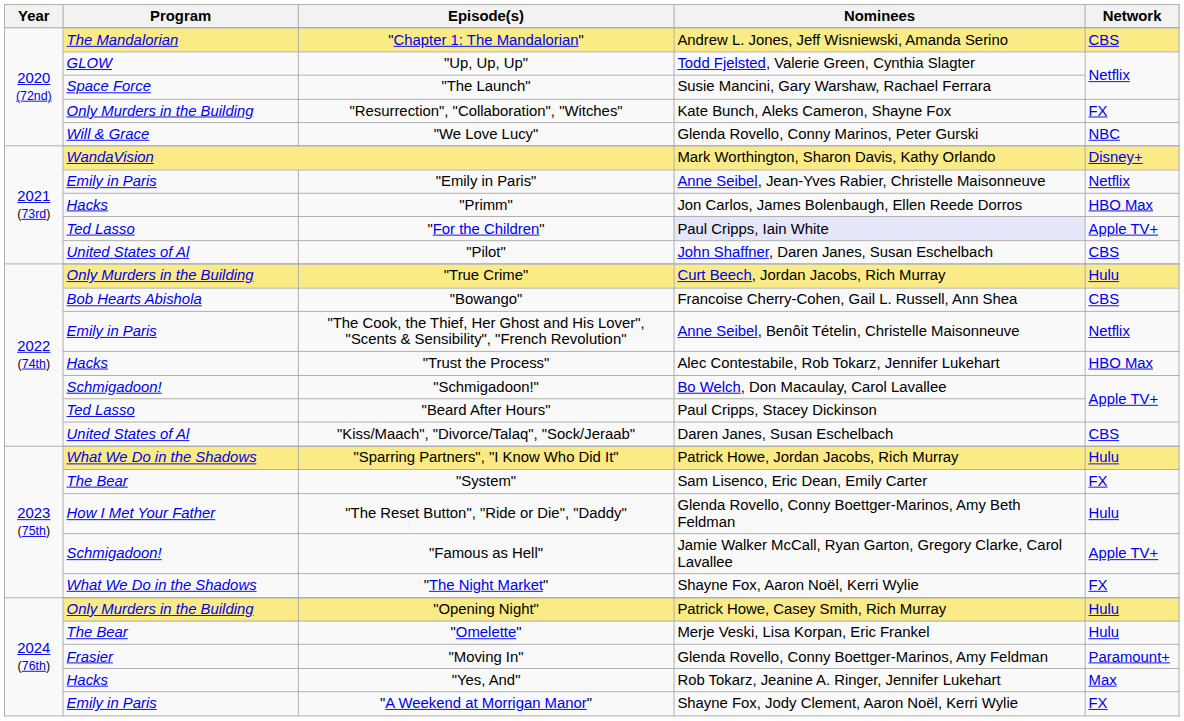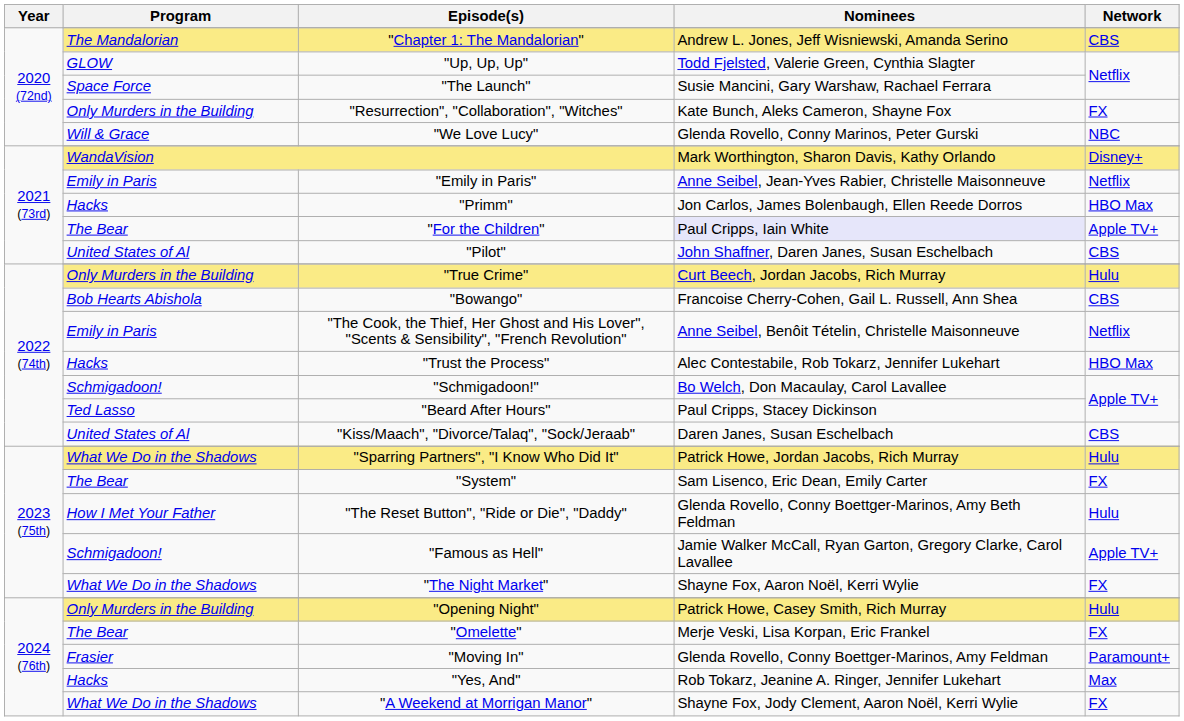 <table class="wikitable" style="width:100%">
 <tr bgcolor="#bebebe">
 <th width="5%">Year</th>
 <th width="20%">Program</th>
 <th width="32%">Episode(s)</th>
 <th width="35%">Nominees</th>
 <th width="8%">Network</th>
 </tr>
 <tr>
 <td rowspan=6 style="text-align:center"><a href='#'>2020</a><br><small><a href='#'>(72nd)</a></small><br></td>
 </tr>
 <tr style="background:#FAEB86">
 <td><em><a href='#'>The Mandalorian</a></em></td>
 <td align=center>"<a href='#'>Chapter 1: The Mandalorian</a>"</td>
 <td>Andrew L. Jones, Jeff Wisniewski, Amanda Serino</td>
 <td><a href='#'>CBS</a></td>
 </tr>
 <tr>
 <td><em><a href='#'>GLOW</a></em></td>
 <td align=center>"Up, Up, Up"</td>
 <td><a href='#'>Todd Fjelsted</a>, Valerie Green, Cynthia Slagter</td>
 <td rowspan=2><a href='#'>Netflix</a></td>
 </tr>
 <tr>
 <td><em><a href='#'>Space Force</a></em></td>
 <td align=center>"The Launch"</td>
 <td>Susie Mancini, Gary Warshaw, Rachael Ferrara</td>
 </tr>
 <tr>
 <td><em><a href='#'>Only Murders in the Building</a></em></td>
 <td align=center>"Resurrection", "Collaboration", "Witches"</td>
 <td>Kate Bunch, Aleks Cameron, Shayne Fox</td>
 <td><a href='#'>FX</a></td>
 </tr>
 <tr>
 <td><em><a href='#'>Will & Grace</a></em></td>
 <td align=center>"We Love Lucy"</td>
 <td>Glenda Rovello, Conny Marinos, Peter Gurski</td>
 <td><a href='#'>NBC</a></td>
 </tr>
 <tr>
 <td rowspan="6" style="text-align:center"><a href='#'>2021</a><br><small>(<a href='#'>73rd</a>)</small><br></td>
 </tr>
 <tr style="background:#FAEB86">
 <td colspan=2><em><a href='#'>WandaVision</a></em></td>
 <td>Mark Worthington, Sharon Davis, Kathy Orlando</td>
 <td><a href='#'>Disney+</a></td>
 </tr>
 <tr>
 <td><em><a href='#'>Emily in Paris</a></em></td>
 <td align=center>"Emily in Paris"</td>
 <td><a href='#'>Anne Seibel</a>, Jean-Yves Rabier, Christelle Maisonneuve</td>
 <td><a href='#'>Netflix</a></td>
 </tr>
 <tr>
 <td><em><a href='#'>Hacks</a></em></td>
 <td align=center>"Primm"</td>
 <td>Jon Carlos, James Bolenbaugh, Ellen Reede Dorros</td>
 <td><a href='#'>HBO Max</a></td>
 </tr>
 <tr>
-<td><em><a href='#'>Ted Lasso</a></em></td>
+<td><em><a href='#'>The Bear</a></em></td>
 <td align=center>"<a href='#'>For the Children</a>"</td>
 <td style="background: lavender;">Paul Cripps, Iain White</td>
 <td><a href='#'>Apple TV+</a></td>
 </tr>
 <tr>
 <td><em><a href='#'>United States of Al</a></em></td>
 <td align=center>"Pilot"</td>
 <td><a href='#'>John Shaffner</a>, Daren Janes, Susan Eschelbach</td>
 <td><a href='#'>CBS</a></td>
 </tr>
 <tr>
 <td rowspan="8" style="text-align:center"><a href='#'>2022</a><br><small>(<a href='#'>74th</a>)</small><br></td>
 </tr>
 <tr style="background:#FAEB86">
 <td><em><a href='#'>Only Murders in the Building</a></em></td>
 <td align=center>"True Crime"</td>
 <td><a href='#'>Curt Beech</a>, Jordan Jacobs, Rich Murray</td>
 <td><a href='#'>Hulu</a></td>
 </tr>
 <tr>
 <td><em><a href='#'>Bob Hearts Abishola</a></em></td>
 <td align=center>"Bowango"</td>
 <td>Francoise Cherry-Cohen, Gail L. Russell, Ann Shea</td>
 <td><a href='#'>CBS</a></td>
 </tr>
 <tr>
 <td><em><a href='#'>Emily in Paris</a></em></td>
 <td align=center>"The Cook, the Thief, Her Ghost and His Lover", "Scents & Sensibility", "French Revolution"</td>
 <td><a href='#'>Anne Seibel</a>, Benôit Tételin, Christelle Maisonneuve</td>
 <td><a href='#'>Netflix</a></td>
 </tr>
 <tr>
 <td><em><a href='#'>Hacks</a></em></td>
 <td align=center>"Trust the Process"</td>
 <td>Alec Contestabile, Rob Tokarz, Jennifer Lukehart</td>
 <td><a href='#'>HBO Max</a></td>
 </tr>
 <tr>
 <td><em><a href='#'>Schmigadoon!</a></em></td>
 <td align=center>"Schmigadoon!"</td>
 <td><a href='#'>Bo Welch</a>, Don Macaulay, Carol Lavallee</td>
 <td rowspan="2"><a href='#'>Apple TV+</a></td>
 </tr>
 <tr>
 <td><em><a href='#'>Ted Lasso</a></em></td>
 <td align=center>"Beard After Hours"</td>
 <td>Paul Cripps, Stacey Dickinson</td>
 </tr>
 <tr>
 <td><em><a href='#'>United States of Al</a></em></td>
 <td align=center>"Kiss/Maach", "Divorce/Talaq", "Sock/Jeraab"</td>
 <td>Daren Janes, Susan Eschelbach</td>
 <td><a href='#'>CBS</a></td>
 </tr>
 <tr>
 <td rowspan="6" style="text-align:center"><a href='#'>2023</a><br><small>(<a href='#'>75th</a>)</small><br></td>
 </tr>
 <tr style="background:#FAEB86">
 <td><em><a href='#'>What We Do in the Shadows</a></em></td>
 <td align=center>"Sparring Partners", "I Know Who Did It"</td>
 <td>Patrick Howe, Jordan Jacobs, Rich Murray</td>
 <td><a href='#'>Hulu</a></td>
 </tr>
 <tr>
 <td><em><a href='#'>The Bear</a></em></td>
 <td align=center>"System"</td>
 <td>Sam Lisenco, Eric Dean, Emily Carter</td>
 <td><a href='#'>FX</a></td>
 </tr>
 <tr>
 <td><em><a href='#'>How I Met Your Father</a></em></td>
 <td align=center>"The Reset Button", "Ride or Die", "Daddy"</td>
 <td>Glenda Rovello, Conny Boettger-Marinos, Amy Beth Feldman</td>
 <td><a href='#'>Hulu</a></td>
 </tr>
 <tr>
 <td><em><a href='#'>Schmigadoon!</a></em></td>
 <td align=center>"Famous as Hell"</td>
 <td>Jamie Walker McCall, Ryan Garton, Gregory Clarke, Carol Lavallee</td>
 <td><a href='#'>Apple TV+</a></td>
 </tr>
 <tr>
 <td><em><a href='#'>What We Do in the Shadows</a></em></td>
 <td align=center>"<a href='#'>The Night Market</a>"</td>
 <td>Shayne Fox, Aaron Noël, Kerri Wylie</td>
 <td><a href='#'>FX</a></td>
 </tr>
 <tr>
 <td rowspan="6" style="text-align:center"><a href='#'>2024</a><br><small>(<a href='#'>76th</a>)</small><br></td>
 </tr>
 <tr style="background:#FAEB86">
 <td><em><a href='#'>Only Murders in the Building</a></em></td>
 <td align=center>"Opening Night"</td>
 <td>Patrick Howe, Casey Smith, Rich Murray</td>
 <td><a href='#'>Hulu</a></td>
 </tr>
 <tr>
 <td><em><a href='#'>The Bear</a></em></td>
 <td align=center>"<a href='#'>Omelette</a>"</td>
 <td>Merje Veski, Lisa Korpan, Eric Frankel</td>
-<td><a href='#'>Hulu</a></td>
+<td><a href='#'>FX</a></td>
 </tr>
 <tr>
 <td><em><a href='#'>Frasier</a></em></td>
 <td align=center>"Moving In"</td>
 <td>Glenda Rovello, Conny Boettger-Marinos, Amy Feldman</td>
 <td><a href='#'>Paramount+</a></td>
 </tr>
 <tr>
 <td><em><a href='#'>Hacks</a></em></td>
 <td align=center>"Yes, And"</td>
 <td>Rob Tokarz, Jeanine A. Ringer, Jennifer Lukehart</td>
 <td><a href='#'>Max</a></td>
 </tr>
 <tr>
-<td><em><a href='#'>Emily in Paris</a></em></td>
+<td><em><a href='#'>What We Do in the Shadows</a></em></td>
 <td align=center>"<a href='#'>A Weekend at Morrigan Manor</a>"</td>
 <td>Shayne Fox, Jody Clement, Aaron Noël, Kerri Wylie</td>
 <td><a href='#'>FX</a></td>
 </tr>
 </table>
